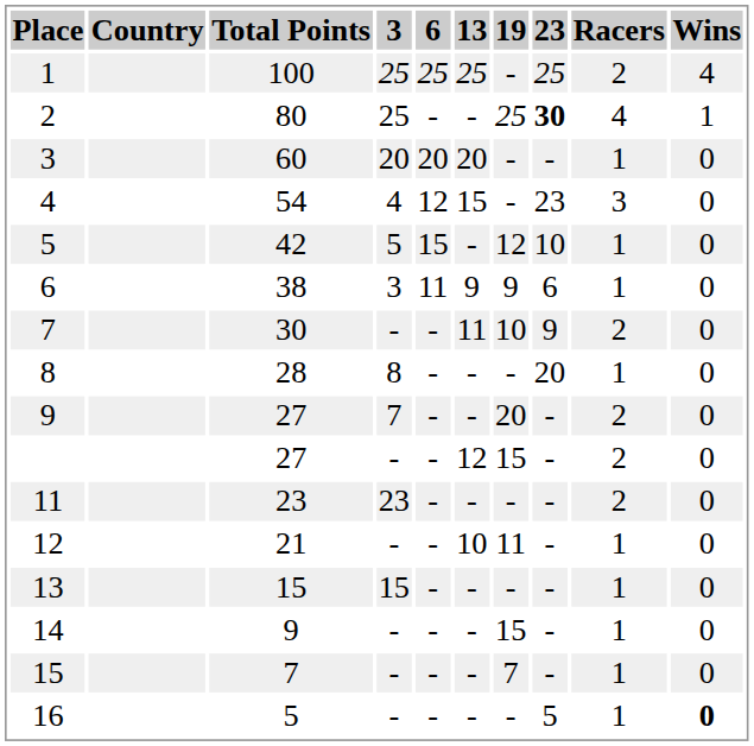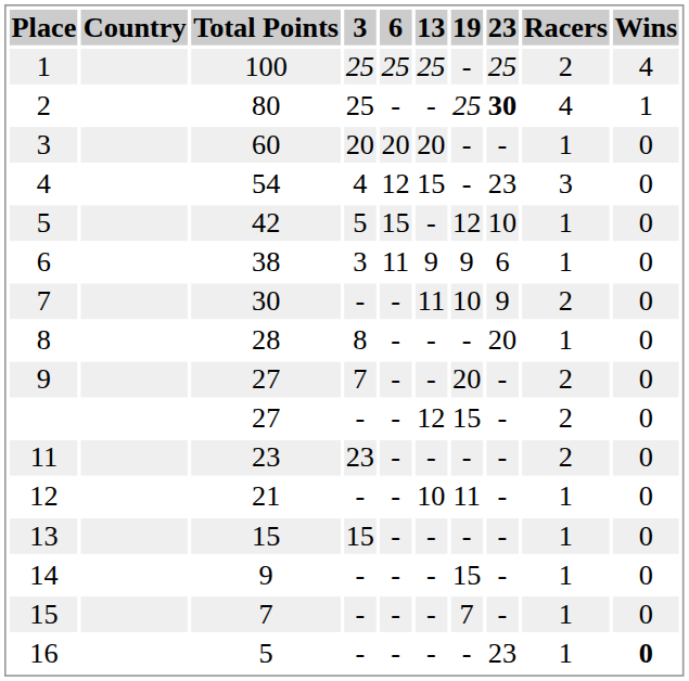 <table border="0" style="border: 1px solid #999; background-color:#FFFFFF; text-align:center">
 <tr align="center" bgcolor="#CCCCCC">
 <th>Place</th>
 <th>Country</th>
 <th>Total Points</th>
 <th>3</th>
 <th>6</th>
 <th>13</th>
 <th>19</th>
 <th>23</th>
 <th>Racers</th>
 <th>Wins</th>
 </tr>
 <tr bgcolor="#EFEFEF">
 <td>1</td>
 <td align="left"></td>
 <td>100</td>
 <td><em>25</em></td>
 <td><em>25</em></td>
 <td><em>25</em></td>
 <td>-</td>
 <td><em>25</em></td>
 <td>2</td>
 <td>4</td>
 </tr>
 <tr>
 <td>2</td>
 <td align="left"></td>
 <td>80</td>
 <td>25</td>
 <td>-</td>
 <td>-</td>
 <td><em>25</em></td>
 <td><strong>30</strong></td>
 <td>4</td>
 <td>1</td>
 </tr>
 <tr bgcolor="#EFEFEF">
 <td>3</td>
 <td align="left"></td>
 <td>60</td>
 <td>20</td>
 <td>20</td>
 <td>20</td>
 <td>-</td>
 <td>-</td>
 <td>1</td>
 <td>0</td>
 </tr>
 <tr>
 <td>4</td>
 <td align="left"></td>
 <td>54</td>
 <td>4</td>
 <td>12</td>
 <td>15</td>
 <td>-</td>
 <td>23</td>
 <td>3</td>
 <td>0</td>
 </tr>
 <tr bgcolor="#EFEFEF">
 <td>5</td>
 <td align="left"></td>
 <td>42</td>
 <td>5</td>
 <td>15</td>
 <td>-</td>
 <td>12</td>
 <td>10</td>
 <td>1</td>
 <td>0</td>
 </tr>
 <tr>
 <td>6</td>
 <td align="left"></td>
 <td>38</td>
 <td>3</td>
 <td>11</td>
 <td>9</td>
 <td>9</td>
 <td>6</td>
 <td>1</td>
 <td>0</td>
 </tr>
 <tr bgcolor="#EFEFEF">
 <td>7</td>
 <td align="left"></td>
 <td>30</td>
 <td>-</td>
 <td>-</td>
 <td>11</td>
 <td>10</td>
 <td>9</td>
 <td>2</td>
 <td>0</td>
 </tr>
 <tr>
 <td>8</td>
 <td align="left"></td>
 <td>28</td>
 <td>8</td>
 <td>-</td>
 <td>-</td>
 <td>-</td>
 <td>20</td>
 <td>1</td>
 <td>0</td>
 </tr>
 <tr bgcolor="#EFEFEF">
 <td>9</td>
 <td align="left"></td>
 <td>27</td>
 <td>7</td>
 <td>-</td>
 <td>-</td>
 <td>20</td>
 <td>-</td>
 <td>2</td>
 <td>0</td>
 </tr>
 <tr>
 <td></td>
 <td align="left"></td>
 <td>27</td>
 <td>-</td>
 <td>-</td>
 <td>12</td>
 <td>15</td>
 <td>-</td>
 <td>2</td>
 <td>0</td>
 </tr>
 <tr bgcolor="#EFEFEF">
 <td>11</td>
 <td align="left"></td>
 <td>23</td>
 <td>23</td>
 <td>-</td>
 <td>-</td>
 <td>-</td>
 <td>-</td>
 <td>2</td>
 <td>0</td>
 </tr>
 <tr>
 <td>12</td>
 <td align="left"></td>
 <td>21</td>
 <td>-</td>
 <td>-</td>
 <td>10</td>
 <td>11</td>
 <td>-</td>
 <td>1</td>
 <td>0</td>
 </tr>
 <tr bgcolor="#EFEFEF">
 <td>13</td>
 <td align="left"></td>
 <td>15</td>
 <td>15</td>
 <td>-</td>
 <td>-</td>
 <td>-</td>
 <td>-</td>
 <td>1</td>
 <td>0</td>
 </tr>
 <tr>
 <td>14</td>
 <td align="left"></td>
 <td>9</td>
 <td>-</td>
 <td>-</td>
 <td>-</td>
 <td>15</td>
 <td>-</td>
 <td>1</td>
 <td>0</td>
 </tr>
 <tr bgcolor="#EFEFEF">
 <td>15</td>
 <td align="left"></td>
 <td>7</td>
 <td>-</td>
 <td>-</td>
 <td>-</td>
 <td>7</td>
 <td>-</td>
 <td>1</td>
 <td>0</td>
 </tr>
 <tr>
 <td>16</td>
 <td align="left"></td>
 <td>5</td>
 <td>-</td>
 <td>-</td>
 <td>-</td>
 <td>-</td>
-<td>5</td>
+<td>23</td>
 <td>1</td>
 <td><strong>0</strong></td>
 </tr>
 </table>
